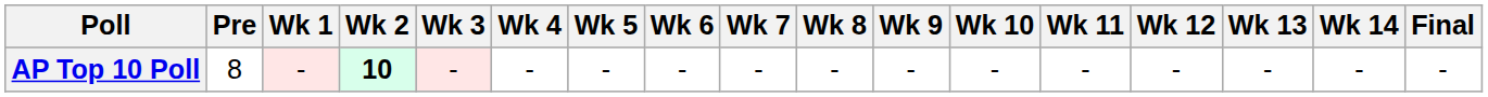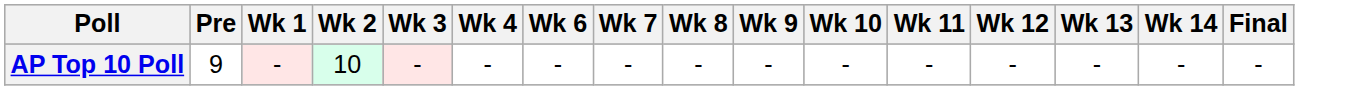 <table class="wikitable" style="white-space:nowrap;">
 <tr>
 <th>Poll</th>
 <th>Pre</th>
 <th>Wk 1</th>
 <th>Wk 2</th>
 <th>Wk 3</th>
 <th>Wk 4</th>
-<th>Wk 5</th>
 <th>Wk 6</th>
 <th>Wk 7</th>
 <th>Wk 8</th>
 <th>Wk 9</th>
 <th>Wk 10</th>
 <th>Wk 11</th>
 <th>Wk 12</th>
 <th>Wk 13</th>
 <th>Wk 14</th>
 <th>Final</th>
 </tr>
 <tr style="text-align:center;">
 <th><a href='#'>AP Top 10 Poll</a></th>
-<td style="background:#FFF;">8</td>
+<td style="background:#FFF;">9</td>
 <td style="background:#FFE6E6;">-</td>
-<td style="background:#D8FFEB;"><strong>10</strong></td>
+<td style="background:#D8FFEB;">10</td>
 <td style="background:#FFE6E6;">-</td>
-<td style="background:#FFF;">-</td>
 <td style="background:#FFF;">-</td>
 <td style="background:#FFF;">-</td>
 <td style="background:#FFF;">-</td>
 <td style="background:#FFF;">-</td>
 <td style="background:#FFF;">-</td>
 <td style="background:#FFF;">-</td>
 <td style="background:#FFF;">-</td>
 <td style="background:#FFF;">-</td>
 <td style="background:#FFF;">-</td>
 <td style="background:#FFF;">-</td>
 <td style="background:#FFF;">-</td>
 </tr>
 </table>
